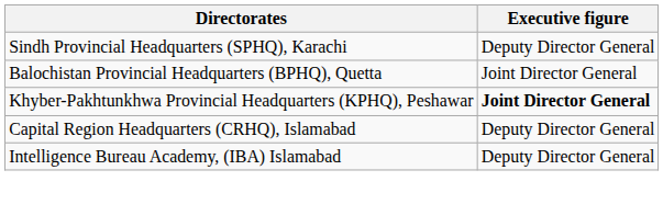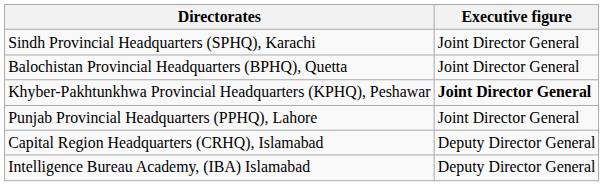 <table class="wikitable">
 <tr>
 <th>Directorates</th>
 <th>Executive figure</th>
 </tr>
 <tr>
 <td>Sindh Provincial Headquarters (SPHQ), Karachi</td>
-<td>Deputy Director General</td>
+<td>Joint Director General</td>
 </tr>
 <tr>
 <td>Balochistan Provincial Headquarters (BPHQ), Quetta</td>
 <td>Joint Director General</td>
 </tr>
 <tr>
 <td>Khyber-Pakhtunkhwa Provincial Headquarters (KPHQ), Peshawar</td>
 <td><strong>Joint Director General</strong></td>
 </tr>
 <tr>
+<td>Punjab Provincial Headquarters (PPHQ), Lahore</td>
+<td>Joint Director General</td>
+</tr>
+<tr>
 <td>Capital Region Headquarters (CRHQ), Islamabad</td>
 <td>Deputy Director General</td>
 </tr>
 <tr>
 <td>Intelligence Bureau Academy, (IBA) Islamabad</td>
 <td>Deputy Director General</td>
 </tr>
 </table>
